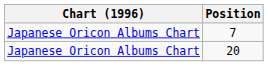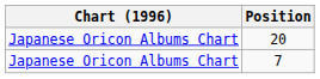 <table class="wikitable" style="text-align:center;">
 <tr>
 <th>Chart (1996)</th>
 <th>Position</th>
 </tr>
 <tr>
 <td><a href='#'>Japanese Oricon Albums Chart</a></td>
-<td>7</td>
+<td>20 </td>
 </tr>
 <tr>
 <td><a href='#'>Japanese Oricon Albums Chart</a></td>
-<td>20 </td>
+<td>7</td>
 </tr>
 </table>
